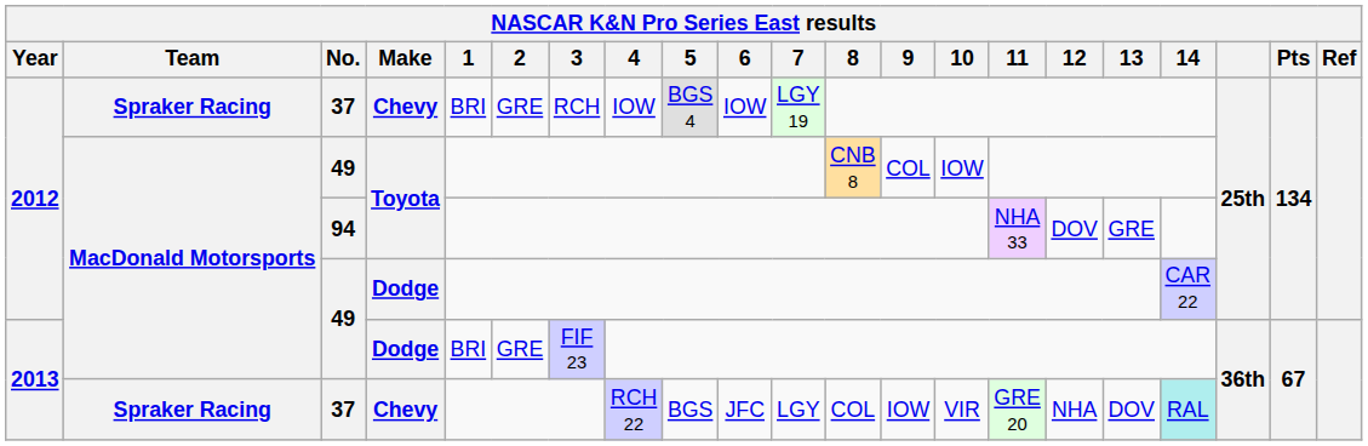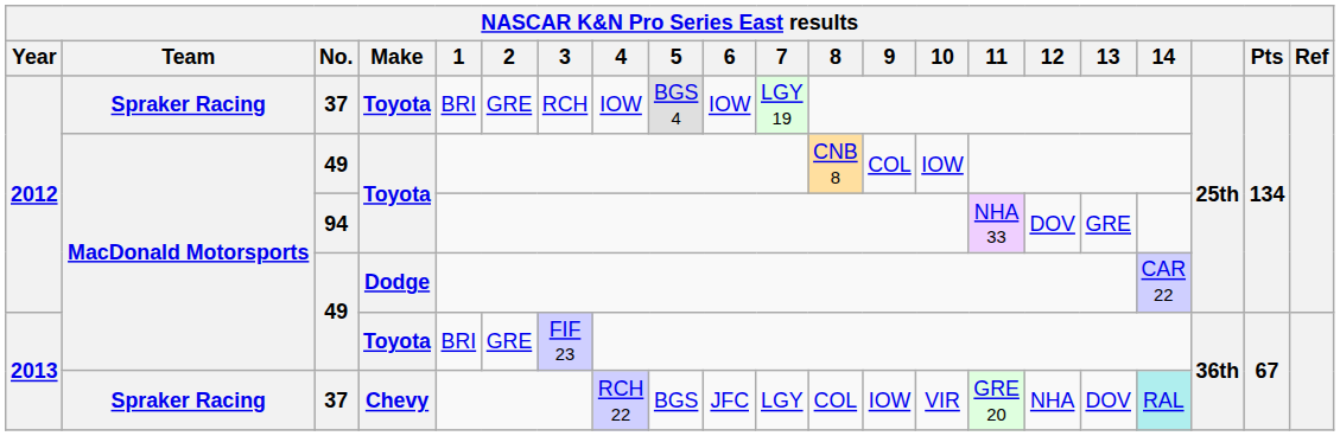 <table class="wikitable" style="text-align:center; font-size:75%">
 <tr>
 <th colspan=45><a href='#'>NASCAR K&N Pro Series East</a> results</th>
 </tr>
 <tr>
 <th>Year</th>
 <th>Team</th>
 <th>No.</th>
 <th>Make</th>
 <th>1</th>
 <th>2</th>
 <th>3</th>
 <th>4</th>
 <th>5</th>
 <th>6</th>
 <th>7</th>
 <th>8</th>
 <th>9</th>
 <th>10</th>
 <th>11</th>
 <th>12</th>
 <th>13</th>
 <th>14</th>
 <th></th>
 <th>Pts</th>
 <th>Ref</th>
 </tr>
 <tr>
 <th rowspan=4><a href='#'>2012</a></th>
 <th><a href='#'>Spraker Racing</a></th>
 <th>37</th>
-<th><a href='#'>Chevy</a></th>
+<th><a href='#'>Toyota</a></th>
 <td><a href='#'>BRI</a></td>
 <td><a href='#'>GRE</a></td>
 <td><a href='#'>RCH</a></td>
 <td><a href='#'>IOW</a></td>
 <td style="background:#DFDFDF;"><a href='#'>BGS</a><br><small>4</small></td>
 <td><a href='#'>IOW</a></td>
 <td style="background:#DFFFDF;"><a href='#'>LGY</a><br><small>19</small></td>
 <td colspan=7></td>
 <th rowspan=4>25th</th>
 <th rowspan=4>134</th>
 <th rowspan=4></th>
 </tr>
 <tr>
 <th rowspan=4><a href='#'>MacDonald Motorsports</a></th>
 <th>49</th>
 <th rowspan=2><a href='#'>Toyota</a></th>
 <td colspan=7></td>
 <td style="background:#FFDF9F;"><a href='#'>CNB</a><br><small>8</small></td>
 <td><a href='#'>COL</a></td>
 <td><a href='#'>IOW</a></td>
 <td colspan=4></td>
 </tr>
 <tr>
 <th>94</th>
 <td colspan=10></td>
 <td style="background:#EFCFFF;"><a href='#'>NHA</a><br><small>33</small></td>
 <td><a href='#'>DOV</a></td>
 <td><a href='#'>GRE</a></td>
 <td></td>
 </tr>
 <tr>
 <th rowspan=2>49</th>
 <th><a href='#'>Dodge</a></th>
 <td colspan=13></td>
 <td style="background:#CFCFFF;"><a href='#'>CAR</a><br><small>22</small></td>
 </tr>
 <tr>
 <th rowspan=2><a href='#'>2013</a></th>
-<th><a href='#'>Dodge</a></th>
+<th><a href='#'>Toyota</a></th>
 <td><a href='#'>BRI</a></td>
 <td><a href='#'>GRE</a></td>
 <td style="background:#CFCFFF;"><a href='#'>FIF</a><br><small>23</small></td>
 <td colspan=11></td>
 <th rowspan=2>36th</th>
 <th rowspan=2>67</th>
 <th rowspan=2></th>
 </tr>
 <tr>
 <th><a href='#'>Spraker Racing</a></th>
 <th>37</th>
 <th><a href='#'>Chevy</a></th>
 <td colspan=3></td>
 <td style="background:#CFCFFF;"><a href='#'>RCH</a><br><small>22</small></td>
 <td><a href='#'>BGS</a></td>
 <td><a href='#'>JFC</a></td>
 <td><a href='#'>LGY</a></td>
 <td><a href='#'>COL</a></td>
 <td><a href='#'>IOW</a></td>
 <td><a href='#'>VIR</a></td>
 <td style="background:#DFFFDF;"><a href='#'>GRE</a><br><small>20</small></td>
 <td><a href='#'>NHA</a></td>
 <td><a href='#'>DOV</a></td>
 <td style="background: paleturquoise;"><a href='#'>RAL</a></td>
 </tr>
 </table>
